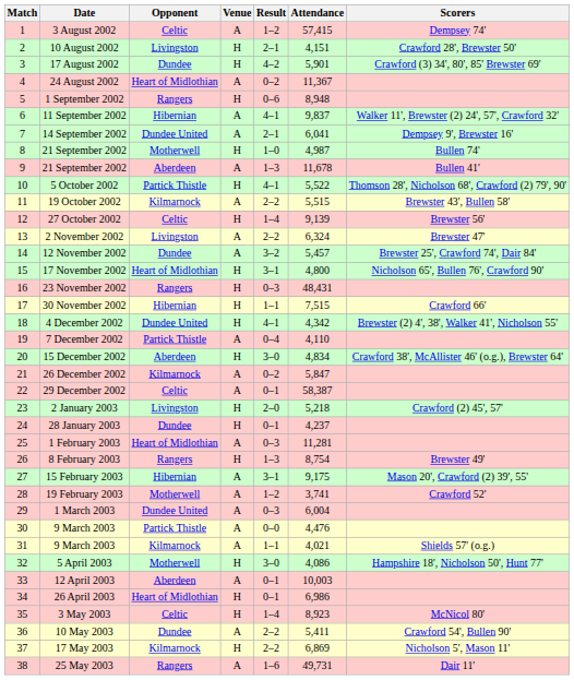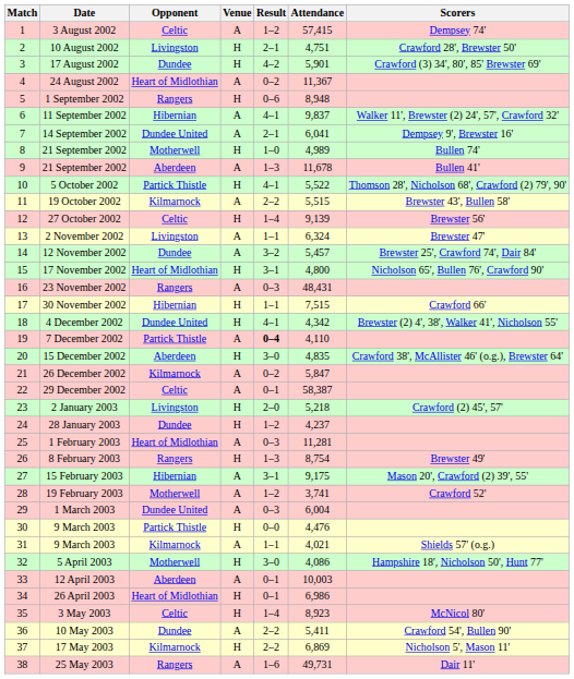 <table class="wikitable" style="font-size:100%; text-align:center">
 <tr>
 <th>Match</th>
 <th>Date</th>
 <th>Opponent</th>
 <th>Venue</th>
 <th>Result</th>
 <th>Attendance</th>
 <th>Scorers</th>
 </tr>
 <tr style="background: #FFCCCC;">
 <td>1</td>
 <td>3 August 2002</td>
 <td><a href='#'>Celtic</a></td>
 <td>A</td>
 <td>1–2</td>
 <td>57,415</td>
 <td><a href='#'>Dempsey</a> 74'</td>
 </tr>
 <tr style="background: #CCFFCC;">
 <td>2</td>
 <td>10 August 2002</td>
 <td><a href='#'>Livingston</a></td>
 <td>H</td>
 <td>2–1</td>
-<td>4,151</td>
+<td>4,751</td>
 <td><a href='#'>Crawford</a> 28', <a href='#'>Brewster</a> 50'</td>
 </tr>
 <tr style="background: #CCFFCC;">
 <td>3</td>
 <td>17 August 2002</td>
 <td><a href='#'>Dundee</a></td>
 <td>H</td>
 <td>4–2</td>
 <td>5,901</td>
 <td><a href='#'>Crawford</a> (3) 34', 80', 85' <a href='#'>Brewster</a> 69'</td>
 </tr>
 <tr style="background: #FFCCCC;">
 <td>4</td>
 <td>24 August 2002</td>
 <td><a href='#'>Heart of Midlothian</a></td>
 <td>A</td>
 <td>0–2</td>
 <td>11,367</td>
 <td></td>
 </tr>
 <tr style="background: #FFCCCC;">
 <td>5</td>
 <td>1 September 2002</td>
 <td><a href='#'>Rangers</a></td>
 <td>H</td>
 <td>0–6</td>
 <td>8,948</td>
 <td></td>
 </tr>
 <tr style="background: #CCFFCC;">
 <td>6</td>
 <td>11 September 2002</td>
 <td><a href='#'>Hibernian</a></td>
 <td>A</td>
 <td>4–1</td>
 <td>9,837</td>
 <td><a href='#'>Walker</a> 11', <a href='#'>Brewster</a> (2) 24', 57', <a href='#'>Crawford</a> 32'</td>
 </tr>
 <tr style="background: #CCFFCC;">
 <td>7</td>
 <td>14 September 2002</td>
 <td><a href='#'>Dundee United</a></td>
 <td>A</td>
 <td>2–1</td>
 <td>6,041</td>
 <td><a href='#'>Dempsey</a> 9', <a href='#'>Brewster</a> 16'</td>
 </tr>
 <tr style="background: #CCFFCC;">
 <td>8</td>
 <td>21 September 2002</td>
 <td><a href='#'>Motherwell</a></td>
 <td>H</td>
 <td>1–0</td>
-<td>4,987</td>
+<td>4,989</td>
 <td><a href='#'>Bullen</a> 74'</td>
 </tr>
 <tr style="background: #FFCCCC;">
 <td>9</td>
 <td>21 September 2002</td>
 <td><a href='#'>Aberdeen</a></td>
 <td>A</td>
 <td>1–3</td>
 <td>11,678</td>
 <td><a href='#'>Bullen</a> 41'</td>
 </tr>
 <tr style="background: #CCFFCC;">
 <td>10</td>
 <td>5 October 2002</td>
 <td><a href='#'>Partick Thistle</a></td>
 <td>H</td>
 <td>4–1</td>
 <td>5,522</td>
 <td><a href='#'>Thomson</a> 28', <a href='#'>Nicholson</a> 68',  <a href='#'>Crawford</a> (2) 79', 90'</td>
 </tr>
 <tr style="background: #FFFFCC;">
 <td>11</td>
 <td>19 October 2002</td>
 <td><a href='#'>Kilmarnock</a></td>
 <td>A</td>
 <td>2–2</td>
 <td>5,515</td>
 <td><a href='#'>Brewster</a> 43', <a href='#'>Bullen</a> 58'</td>
 </tr>
 <tr style="background: #FFCCCC;">
 <td>12</td>
 <td>27 October 2002</td>
 <td><a href='#'>Celtic</a></td>
 <td>H</td>
 <td>1–4</td>
 <td>9,139</td>
 <td><a href='#'>Brewster</a> 56'</td>
 </tr>
 <tr style="background: #FFFFCC;">
 <td>13</td>
 <td>2 November 2002</td>
 <td><a href='#'>Livingston</a></td>
 <td>A</td>
-<td>2–2</td>
+<td>1–1</td>
 <td>6,324</td>
 <td><a href='#'>Brewster</a> 47'</td>
 </tr>
 <tr style="background: #CCFFCC;">
 <td>14</td>
 <td>12 November 2002</td>
 <td><a href='#'>Dundee</a></td>
 <td>A</td>
 <td>3–2</td>
 <td>5,457</td>
 <td><a href='#'>Brewster</a> 25', <a href='#'>Crawford</a> 74', <a href='#'>Dair</a> 84'</td>
 </tr>
 <tr style="background: #CCFFCC;">
 <td>15</td>
 <td>17 November 2002</td>
 <td><a href='#'>Heart of Midlothian</a></td>
 <td>H</td>
 <td>3–1</td>
 <td>4,800</td>
 <td><a href='#'>Nicholson</a> 65', <a href='#'>Bullen</a> 76', <a href='#'>Crawford</a> 90'</td>
 </tr>
 <tr style="background: #FFCCCC;">
 <td>16</td>
 <td>23 November 2002</td>
 <td><a href='#'>Rangers</a></td>
-<td>H</td>
+<td>A</td>
 <td>0–3</td>
 <td>48,431</td>
 <td></td>
 </tr>
 <tr style="background: #FFFFCC;">
 <td>17</td>
 <td>30 November 2002</td>
 <td><a href='#'>Hibernian</a></td>
 <td>H</td>
 <td>1–1</td>
 <td>7,515</td>
 <td><a href='#'>Crawford</a> 66'</td>
 </tr>
 <tr style="background: #CCFFCC;">
 <td>18</td>
 <td>4 December 2002</td>
 <td><a href='#'>Dundee United</a></td>
 <td>H</td>
 <td>4–1</td>
 <td>4,342</td>
 <td><a href='#'>Brewster</a> (2) 4', 38', <a href='#'>Walker</a> 41', <a href='#'>Nicholson</a> 55'</td>
 </tr>
 <tr style="background: #FFCCCC;">
 <td>19</td>
 <td>7 December 2002</td>
 <td><a href='#'>Partick Thistle</a></td>
 <td>A</td>
-<td>0–4</td>
+<td><strong>0–4</strong></td>
 <td>4,110</td>
 <td></td>
 </tr>
 <tr style="background: #CCFFCC;">
 <td>20</td>
 <td>15 December 2002</td>
 <td><a href='#'>Aberdeen</a></td>
 <td>H</td>
 <td>3–0</td>
-<td>4,834</td>
+<td>4,835</td>
 <td><a href='#'>Crawford</a> 38', <a href='#'>McAllister</a> 46' (o.g.), <a href='#'>Brewster</a> 64'</td>
 </tr>
 <tr style="background: #FFCCCC;">
 <td>21</td>
 <td>26 December 2002</td>
 <td><a href='#'>Kilmarnock</a></td>
 <td>A</td>
 <td>0–2</td>
 <td>5,847</td>
 <td></td>
 </tr>
 <tr style="background: #FFCCCC;">
 <td>22</td>
 <td>29 December 2002</td>
 <td><a href='#'>Celtic</a></td>
 <td>A</td>
 <td>0–1</td>
 <td>58,387</td>
 <td></td>
 </tr>
 <tr style="background: #CCFFCC;">
 <td>23</td>
 <td>2 January 2003</td>
 <td><a href='#'>Livingston</a></td>
 <td>H</td>
 <td>2–0</td>
 <td>5,218</td>
 <td><a href='#'>Crawford</a> (2) 45', 57'</td>
 </tr>
 <tr style="background: #FFCCCC;">
 <td>24</td>
 <td>28 January 2003</td>
 <td><a href='#'>Dundee</a></td>
 <td>H</td>
-<td>0–1</td>
+<td>1–2</td>
 <td>4,237</td>
 <td></td>
 </tr>
 <tr style="background: #FFCCCC;">
 <td>25</td>
 <td>1 February 2003</td>
 <td><a href='#'>Heart of Midlothian</a></td>
 <td>A</td>
 <td>0–3</td>
 <td>11,281</td>
 <td></td>
 </tr>
 <tr style="background: #FFCCCC;">
 <td>26</td>
 <td>8 February 2003</td>
 <td><a href='#'>Rangers</a></td>
 <td>H</td>
 <td>1–3</td>
 <td>8,754</td>
 <td><a href='#'>Brewster</a> 49'</td>
 </tr>
 <tr style="background: #CCFFCC;">
 <td>27</td>
 <td>15 February 2003</td>
 <td><a href='#'>Hibernian</a></td>
 <td>A</td>
 <td>3–1</td>
 <td>9,175</td>
 <td><a href='#'>Mason</a> 20', <a href='#'>Crawford</a> (2) 39', 55'</td>
 </tr>
 <tr style="background: #FFCCCC;">
 <td>28</td>
 <td>19 February 2003</td>
 <td><a href='#'>Motherwell</a></td>
 <td>A</td>
 <td>1–2</td>
 <td>3,741</td>
 <td><a href='#'>Crawford</a> 52'</td>
 </tr>
 <tr style="background: #FFCCCC;">
 <td>29</td>
 <td>1 March 2003</td>
 <td><a href='#'>Dundee United</a></td>
 <td>A</td>
 <td>0–3</td>
 <td>6,004</td>
 <td></td>
 </tr>
 <tr style="background: #FFFFCC;">
 <td>30</td>
 <td>9 March 2003</td>
 <td><a href='#'>Partick Thistle</a></td>
-<td>A</td>
+<td>H</td>
 <td>0–0</td>
 <td>4,476</td>
 <td></td>
 </tr>
 <tr style="background: #FFFFCC;">
 <td>31</td>
 <td>9 March 2003</td>
 <td><a href='#'>Kilmarnock</a></td>
 <td>A</td>
 <td>1–1</td>
 <td>4,021</td>
 <td><a href='#'>Shields</a> 57' (o.g.)</td>
 </tr>
 <tr style="background: #CCFFCC;">
 <td>32</td>
 <td>5 April 2003</td>
 <td><a href='#'>Motherwell</a></td>
 <td>H</td>
 <td>3–0</td>
 <td>4,086</td>
 <td><a href='#'>Hampshire</a> 18', <a href='#'>Nicholson</a> 50', <a href='#'>Hunt</a> 77'</td>
 </tr>
 <tr style="background: #FFCCCC;">
 <td>33</td>
 <td>12 April 2003</td>
 <td><a href='#'>Aberdeen</a></td>
 <td>A</td>
 <td>0–1</td>
 <td>10,003</td>
 <td></td>
 </tr>
 <tr style="background: #FFCCCC;">
 <td>34</td>
 <td>26 April 2003</td>
 <td><a href='#'>Heart of Midlothian</a></td>
 <td>H</td>
 <td>0–1</td>
 <td>6,986</td>
 <td></td>
 </tr>
 <tr style="background: #FFCCCC;">
 <td>35</td>
 <td>3 May 2003</td>
 <td><a href='#'>Celtic</a></td>
 <td>H</td>
 <td>1–4</td>
 <td>8,923</td>
 <td><a href='#'>McNicol</a> 80'</td>
 </tr>
 <tr style="background: #FFFFCC;">
 <td>36</td>
 <td>10 May 2003</td>
 <td><a href='#'>Dundee</a></td>
 <td>A</td>
 <td>2–2</td>
 <td>5,411</td>
 <td><a href='#'>Crawford</a> 54', <a href='#'>Bullen</a> 90'</td>
 </tr>
 <tr style="background: #FFFFCC;">
 <td>37</td>
 <td>17 May 2003</td>
 <td><a href='#'>Kilmarnock</a></td>
 <td>H</td>
 <td>2–2</td>
 <td>6,869</td>
 <td><a href='#'>Nicholson</a> 5', <a href='#'>Mason</a> 11'</td>
 </tr>
 <tr style="background: #FFCCCC;">
 <td>38</td>
 <td>25 May 2003</td>
 <td><a href='#'>Rangers</a></td>
 <td>A</td>
 <td>1–6</td>
 <td>49,731</td>
 <td><a href='#'>Dair</a> 11'</td>
 </tr>
 </table>
